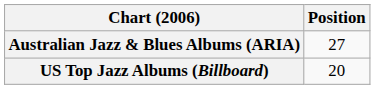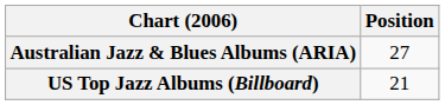 <table class="wikitable plainrowheaders" style="text-align:center">
 <tr>
 <th scope="col">Chart (2006)</th>
 <th scope="col">Position</th>
 </tr>
 <tr>
 <th scope="row">Australian Jazz & Blues Albums (ARIA)</th>
 <td>27</td>
 </tr>
 <tr>
 <th scope="row">US Top Jazz Albums (<em>Billboard</em>)</th>
-<td>20</td>
+<td>21</td>
 </tr>
 </table>
